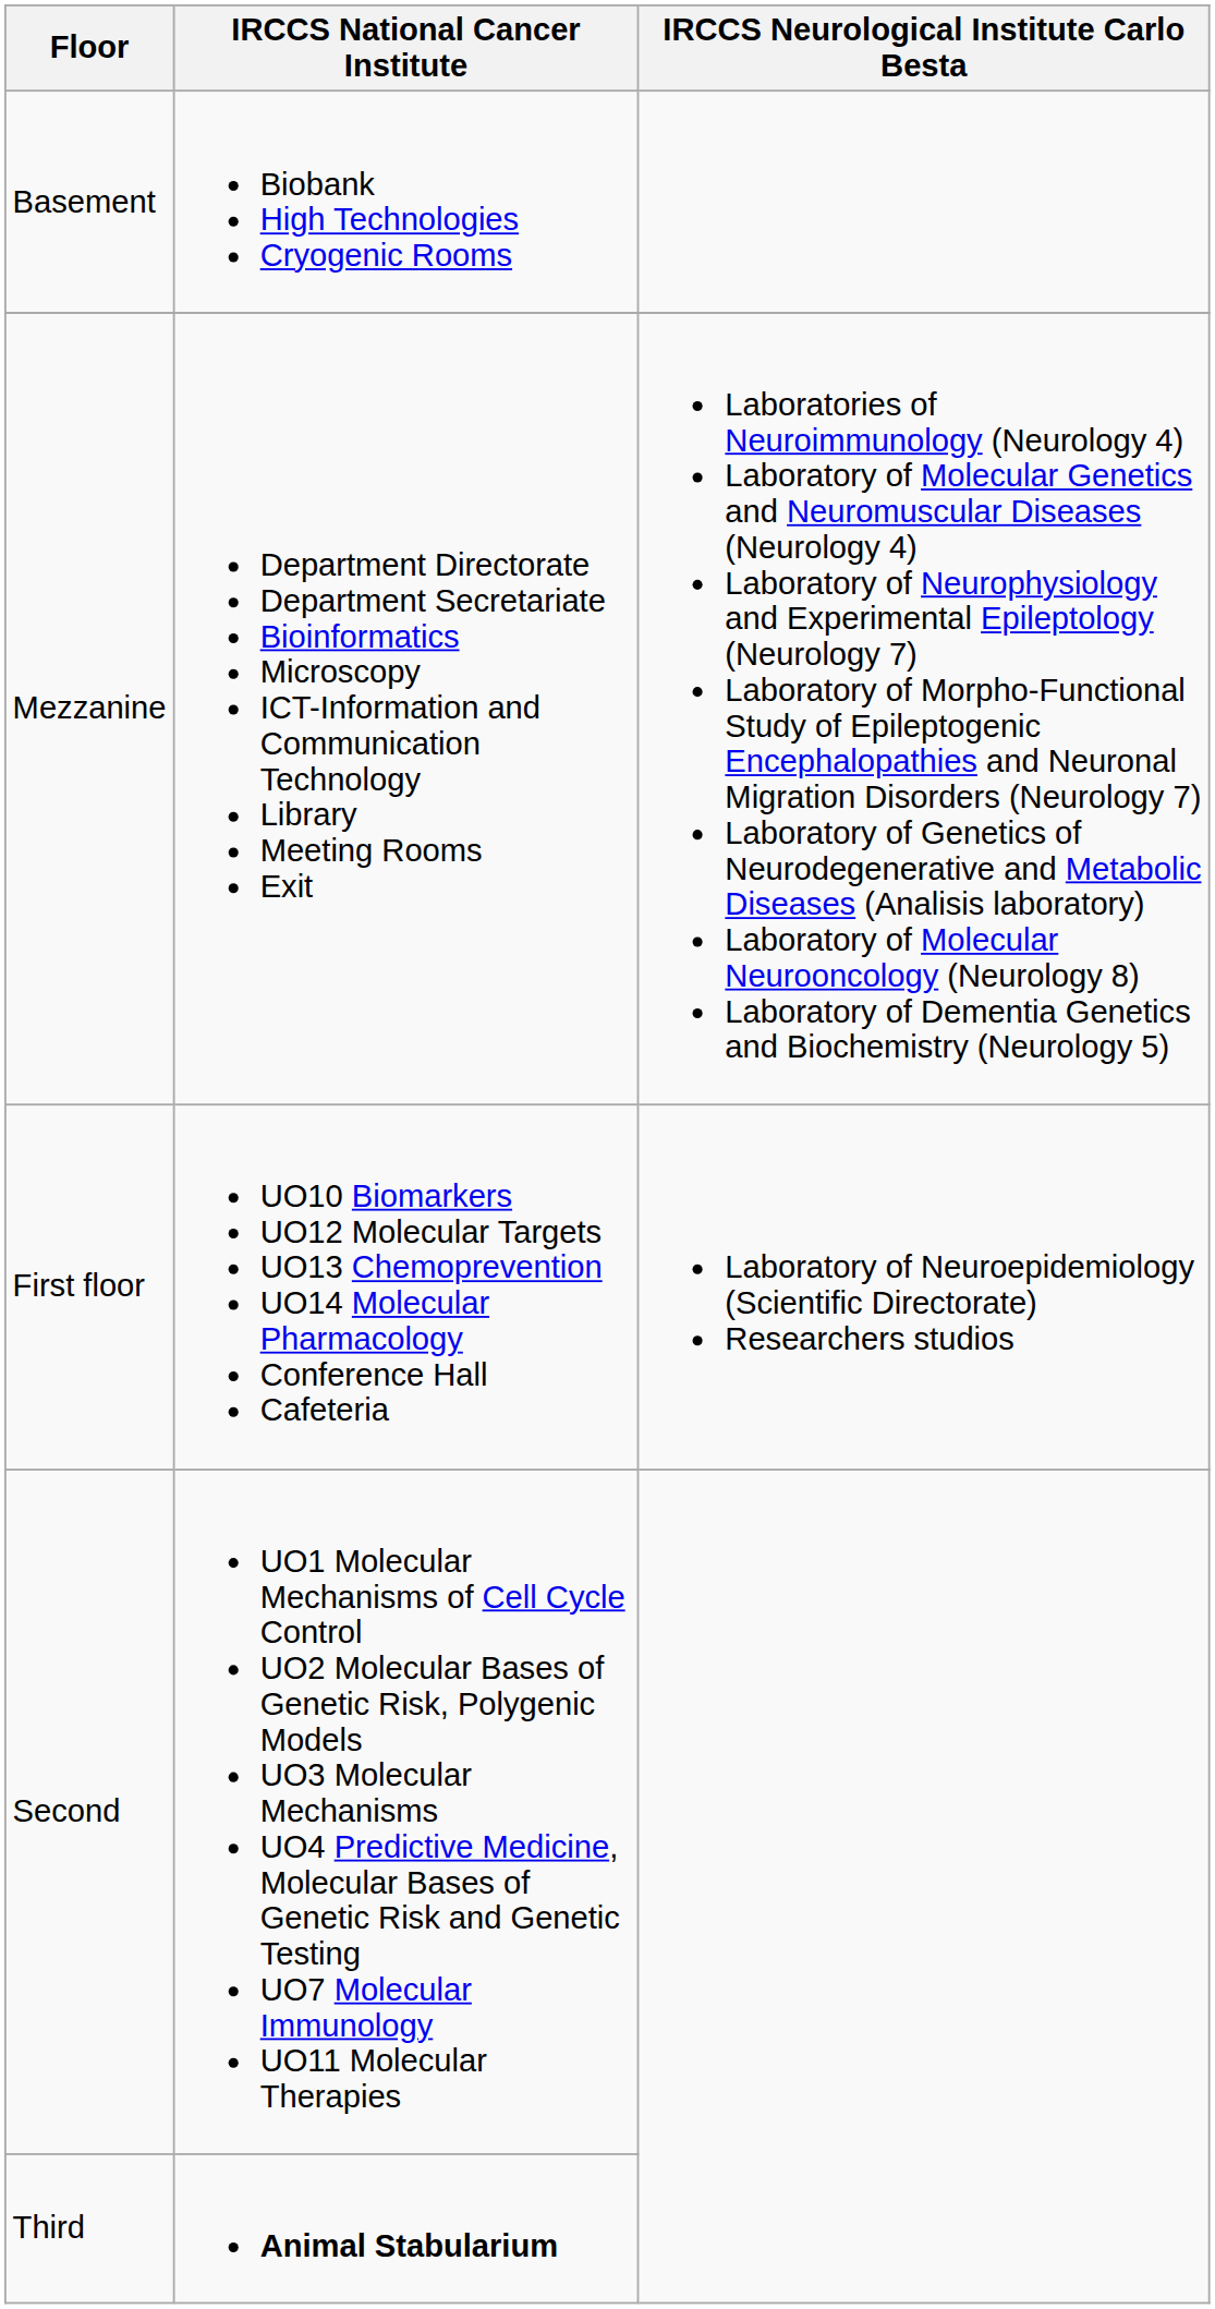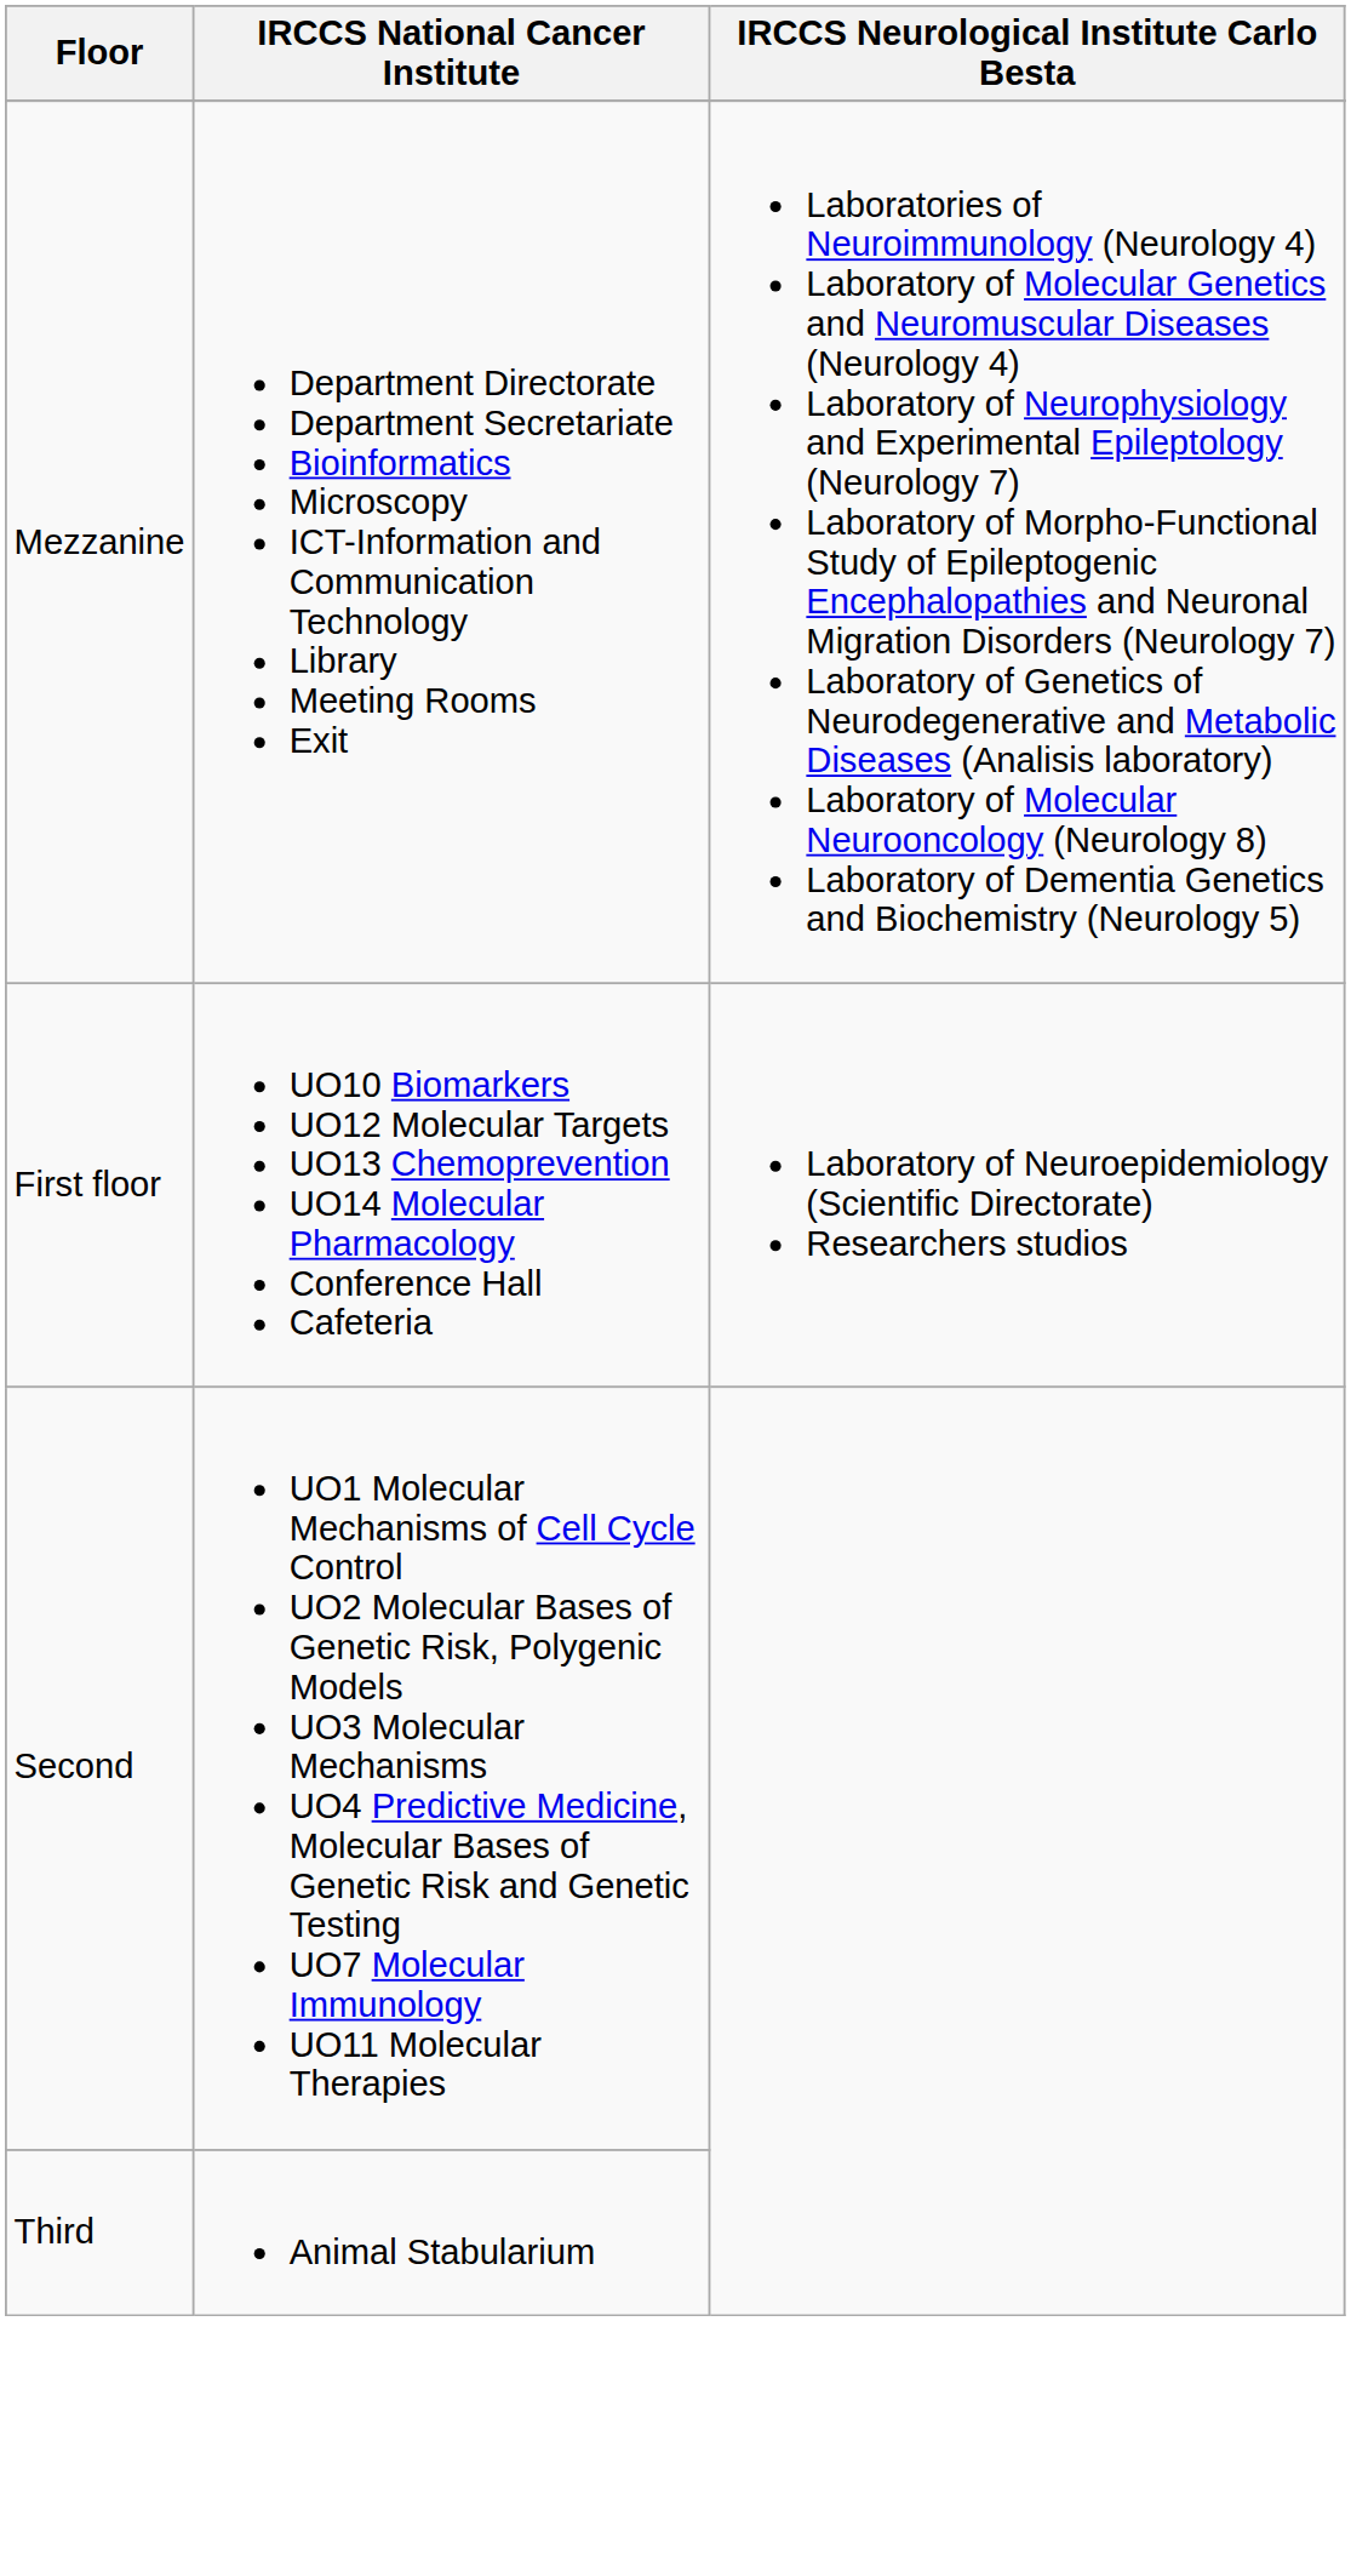 <table class="wikitable">
 <tr>
 <th>Floor</th>
 <th>IRCCS National Cancer Institute</th>
 <th>IRCCS Neurological Institute Carlo Besta</th>
-</tr>
-<tr>
-<td>Basement</td>
-<td><br><ul><li>Biobank</li><li><a href='#'>High Technologies</a></li><li><a href='#'>Cryogenic Rooms</a></li></ul></td>
-<td></td>
 </tr>
 <tr>
 </tr>
 <tr>
 <td>Mezzanine</td>
 <td><br><ul><li>Department Directorate</li><li>Department Secretariate</li><li><a href='#'>Bioinformatics</a></li><li>Microscopy</li><li>ICT-Information and Communication Technology</li><li>Library</li><li>Meeting Rooms</li><li>Exit</li></ul></td>
 <td><br><ul><li>Laboratories of <a href='#'>Neuroimmunology</a> (Neurology 4)</li><li>Laboratory of <a href='#'>Molecular Genetics</a> and <a href='#'>Neuromuscular Diseases</a> (Neurology 4)</li><li>Laboratory of <a href='#'>Neurophysiology</a> and Experimental <a href='#'>Epileptology</a> (Neurology 7)</li><li>Laboratory of Morpho-Functional Study of Epileptogenic <a href='#'>Encephalopathies</a> and Neuronal Migration Disorders (Neurology 7)</li><li>Laboratory of Genetics of Neurodegenerative and <a href='#'>Metabolic Diseases</a> (Analisis laboratory)</li><li>Laboratory of <a href='#'>Molecular Neurooncology</a> (Neurology 8)</li><li>Laboratory of Dementia Genetics and Biochemistry (Neurology 5)</li></ul></td>
 </tr>
 <tr>
 <td>First floor</td>
 <td><br><ul><li>UO10 <a href='#'>Biomarkers</a></li><li>UO12 Molecular Targets</li><li>UO13 <a href='#'>Chemoprevention</a></li><li>UO14 <a href='#'>Molecular Pharmacology</a></li><li>Conference Hall</li><li>Cafeteria</li></ul></td>
 <td><br><ul><li>Laboratory of Neuroepidemiology (Scientific Directorate)</li><li>Researchers studios</li></ul></td>
 </tr>
 <tr>
 <td>Second</td>
 <td><br><ul><li>UO1 Molecular Mechanisms of <a href='#'>Cell Cycle</a> Control</li><li>UO2 Molecular Bases of Genetic Risk, Polygenic Models</li><li>UO3 Molecular Mechanisms</li><li>UO4 <a href='#'>Predictive Medicine</a>, Molecular Bases of Genetic Risk and Genetic Testing</li><li>UO7 <a href='#'>Molecular Immunology</a></li><li>UO11 Molecular Therapies</li></ul></td>
 </tr>
 <tr>
 <td>Third</td>
-<td><strong><br><ul><li>Animal Stabularium</li></ul></strong></td>
+<td><br><ul><li>Animal Stabularium</li></ul></td>
 </tr>
 </table>
